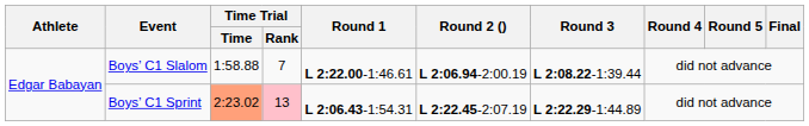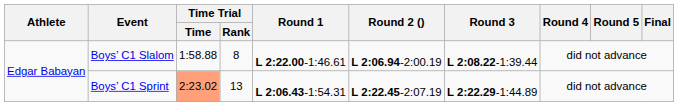 <table class="wikitable" border="1" style="font-size:90%">
 <tr>
 <th rowspan=2>Athlete</th>
 <th rowspan=2>Event</th>
 <th colspan=2>Time Trial</th>
 <th rowspan=2>Round 1</th>
 <th rowspan=2>Round 2 ()</th>
 <th rowspan=2>Round 3</th>
 <th rowspan=2>Round 4</th>
 <th rowspan=2>Round 5</th>
 <th rowspan=2>Final</th>
 </tr>
 <tr>
 <th>Time</th>
 <th>Rank</th>
 </tr>
 <tr>
 <td rowspan=2><a href='#'>Edgar Babayan</a></td>
 <td><a href='#'>Boys’ C1 Slalom</a></td>
 <td align=center>1:58.88</td>
-<td align=center>7</td>
+<td align=center>8</td>
 <td align=center><br><strong>L</strong> <strong>2:22.00</strong>-1:46.61</td>
 <td align=center><br><strong>L</strong> <strong>2:06.94</strong>-2:00.19</td>
 <td align=center><br><strong>L</strong> <strong>2:08.22</strong>-1:39.44</td>
 <td align=center colspan=3>did not advance</td>
 </tr>
 <tr>
 <td><a href='#'>Boys’ C1 Sprint</a></td>
 <td align=center style="background: lightsalmon;">2:23.02</td>
-<td align=center style="background: pink;">13</td>
+<td align=center>13</td>
 <td align=center><br><strong>L</strong> <strong>2:06.43</strong>-1:54.31</td>
 <td align=center><br><strong>L</strong> <strong>2:22.45</strong>-2:07.19</td>
 <td align=center><br><strong>L</strong> <strong>2:22.29</strong>-1:44.89</td>
 <td align=center colspan=3>did not advance</td>
 </tr>
 </table>
